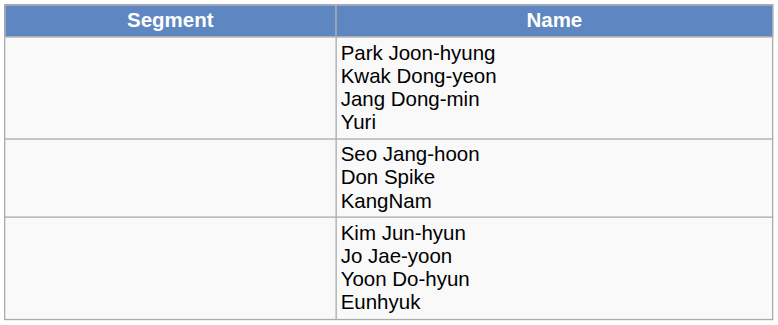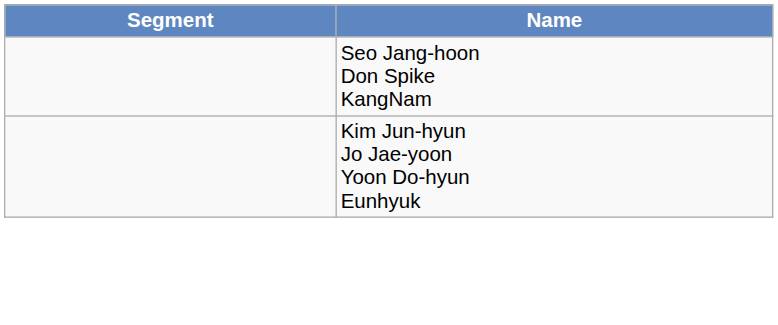 <table class="wikitable" width="68%">
 <tr style="background:#5E86C1; color:white" align=center>
 <td style="width:7%"><strong>Segment</strong></td>
 <td style="width:10%"><strong>Name</strong></td>
-</tr>
-<tr>
-<td></td>
-<td>Park Joon-hyung<br> Kwak Dong-yeon<br> Jang Dong-min<br> Yuri</td>
 </tr>
 <tr>
 <td></td>
 <td>Seo Jang-hoon<br> Don Spike<br> KangNam</td>
 </tr>
 <tr>
 <td></td>
 <td>Kim Jun-hyun<br> Jo Jae-yoon<br> Yoon Do-hyun<br> Eunhyuk</td>
 </tr>
 </table>
